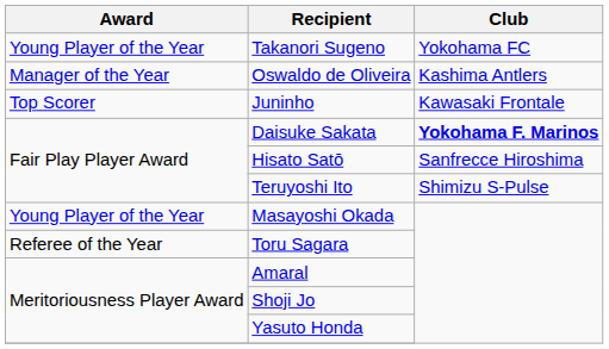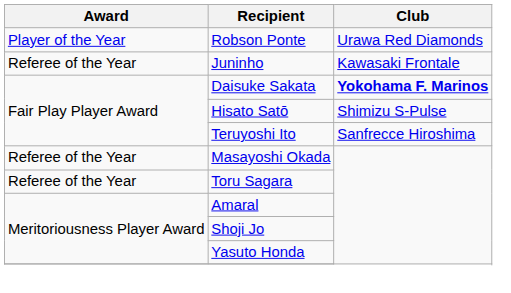 <table class="wikitable">
 <tr>
 <th>Award</th>
 <th>Recipient</th>
 <th>Club</th>
 </tr>
 <tr>
-<td><a href='#'>Young Player of the Year</a></td>
-<td> <a href='#'>Takanori Sugeno</a></td>
-<td><a href='#'>Yokohama FC</a></td>
+<td><a href='#'>Player of the Year</a></td>
+<td> <a href='#'>Robson Ponte</a></td>
+<td><a href='#'>Urawa Red Diamonds</a></td>
 </tr>
 <tr>
-<td><a href='#'>Manager of the Year</a></td>
-<td> <a href='#'>Oswaldo de Oliveira</a></td>
-<td><a href='#'>Kashima Antlers</a></td>
-</tr>
-<tr>
-<td><a href='#'>Top Scorer</a></td>
+<td>Referee of the Year</td>
 <td> <a href='#'>Juninho</a></td>
 <td><a href='#'>Kawasaki Frontale</a></td>
 </tr>
 <tr>
 <td rowspan="3">Fair Play Player Award</td>
 <td> <a href='#'>Daisuke Sakata</a></td>
 <td><strong><a href='#'>Yokohama F. Marinos</a></strong></td>
 </tr>
 <tr>
 <td> <a href='#'>Hisato Satō</a></td>
+<td><a href='#'>Shimizu S-Pulse</a></td>
+</tr>
+<tr>
+<td> <a href='#'>Teruyoshi Ito</a></td>
 <td><a href='#'>Sanfrecce Hiroshima</a></td>
 </tr>
 <tr>
-<td> <a href='#'>Teruyoshi Ito</a></td>
-<td><a href='#'>Shimizu S-Pulse</a></td>
-</tr>
-<tr>
-<td><a href='#'>Young Player of the Year</a></td>
+<td>Referee of the Year</td>
 <td> <a href='#'>Masayoshi Okada</a></td>
 </tr>
 <tr>
 <td>Referee of the Year</td>
 <td> <a href='#'>Toru Sagara</a></td>
 </tr>
 <tr>
 <td rowspan="3">Meritoriousness Player Award</td>
 <td> <a href='#'>Amaral</a></td>
 </tr>
 <tr>
 <td> <a href='#'>Shoji Jo</a></td>
 </tr>
 <tr>
 <td> <a href='#'>Yasuto Honda</a></td>
 </tr>
 <tr>
 </tr>
 </table>
